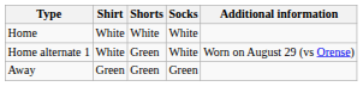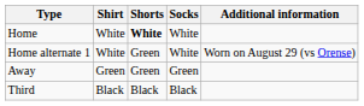 <table class="wikitable">
 <tr>
 <th>Type</th>
 <th>Shirt</th>
 <th>Shorts</th>
 <th>Socks</th>
 <th>Additional information</th>
 </tr>
 <tr>
 <td>Home</td>
 <td>White</td>
-<td>White</td>
+<td><strong>White</strong></td>
 <td>White</td>
 <td></td>
 </tr>
 <tr>
 <td>Home alternate 1</td>
 <td>White</td>
 <td>Green</td>
 <td>White</td>
 <td>Worn on August 29 (vs <a href='#'>Orense</a>)</td>
 </tr>
 <tr>
 <td>Away</td>
 <td>Green</td>
 <td>Green</td>
 <td>Green</td>
 <td></td>
 </tr>
+<tr>
+<td>Third</td>
+<td>Black</td>
+<td>Black</td>
+<td>Black</td>
+<td></td>
+</tr>
 </table>
